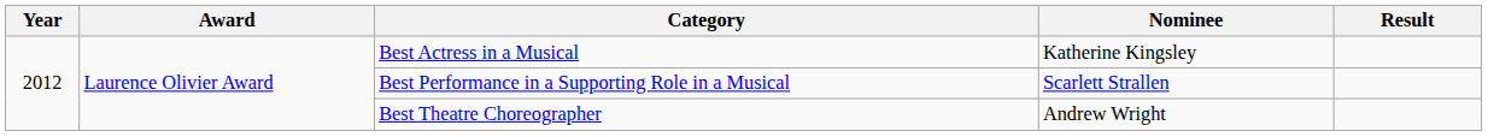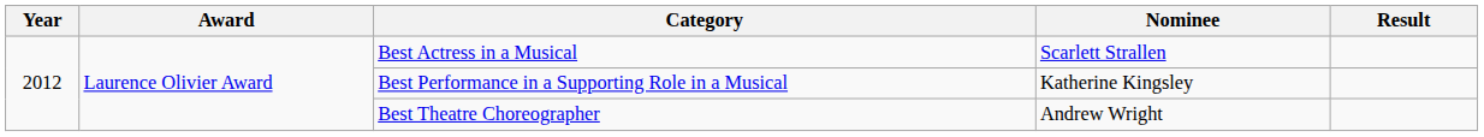 <table class="wikitable" width="95%">
 <tr>
 <th width="5%">Year</th>
 <th width="20%">Award</th>
 <th width="45%">Category</th>
 <th width="20%">Nominee</th>
 <th width="10%">Result</th>
 </tr>
 <tr>
 <td rowspan="3" align="center">2012</td>
 <td rowspan="3"><a href='#'>Laurence Olivier Award</a></td>
 <td><a href='#'>Best Actress in a Musical</a></td>
-<td>Katherine Kingsley</td>
+<td><a href='#'>Scarlett Strallen</a></td>
 <td></td>
 </tr>
 <tr>
 <td><a href='#'>Best Performance in a Supporting Role in a Musical</a></td>
-<td><a href='#'>Scarlett Strallen</a></td>
+<td>Katherine Kingsley</td>
 <td></td>
 </tr>
 <tr>
 <td><a href='#'>Best Theatre Choreographer</a></td>
 <td>Andrew Wright</td>
 <td></td>
 </tr>
 </table>
